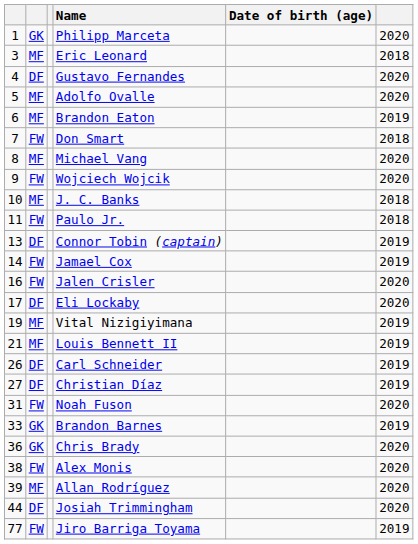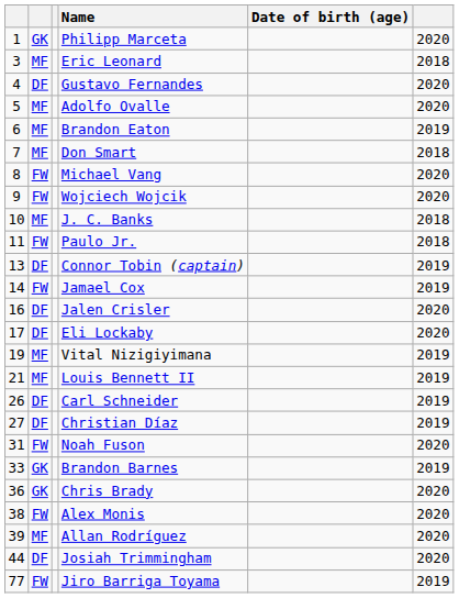 <table class="wikitable sortable" style="text-align:center;">
 <tr>
 <th></th>
 <th></th>
 <th></th>
 <th style="text-align:left;">Name</th>
 <th style="text-align:left;">Date of birth (age)</th>
 <th></th>
 </tr>
 <tr>
 <td>1</td>
 <td><a href='#'>GK</a></td>
 <td></td>
 <td data-sort-value="Marceta, Philipp" style="text-align:left;"><a href='#'>Philipp Marceta</a></td>
 <td style="text-align:left;"></td>
 <td>2020</td>
 </tr>
 <tr>
 <td>3</td>
 <td><a href='#'>MF</a></td>
 <td></td>
 <td data-sort-value="Leonard, Eric" style="text-align:left;"><a href='#'>Eric Leonard</a></td>
 <td style="text-align:left;"></td>
 <td>2018</td>
 </tr>
 <tr>
 <td>4</td>
 <td><a href='#'>DF</a></td>
 <td></td>
 <td data-sort-value="Fernandes, Gustavo" style="text-align:left;"><a href='#'>Gustavo Fernandes</a></td>
 <td style="text-align:left;"></td>
 <td>2020</td>
 </tr>
 <tr>
 <td>5</td>
 <td><a href='#'>MF</a></td>
 <td></td>
 <td data-sort-value="Ovalle, Adolfo" style="text-align:left;"><a href='#'>Adolfo Ovalle</a></td>
 <td style="text-align:left;"></td>
 <td>2020</td>
 </tr>
 <tr>
 <td>6</td>
 <td><a href='#'>MF</a></td>
 <td></td>
 <td data-sort-value="Eaton, Brandon" style="text-align:left;"><a href='#'>Brandon Eaton</a></td>
 <td style="text-align:left;"></td>
 <td>2019</td>
 </tr>
 <tr>
 <td>7</td>
-<td><a href='#'>FW</a></td>
+<td><a href='#'>MF</a></td>
 <td></td>
 <td data-sort-value="Smart, Don" style="text-align:left;"><a href='#'>Don Smart</a></td>
 <td style="text-align:left;"></td>
 <td>2018</td>
 </tr>
 <tr>
 <td>8</td>
-<td><a href='#'>MF</a></td>
+<td><a href='#'>FW</a></td>
 <td></td>
 <td data-sort-value="Vang, Michael" style="text-align:left;"><a href='#'>Michael Vang</a></td>
 <td style="text-align:left;"></td>
 <td>2020</td>
 </tr>
 <tr>
 <td>9</td>
 <td><a href='#'>FW</a></td>
 <td></td>
 <td data-sort-value="Wojcik, Wojciech" style="text-align:left;"><a href='#'>Wojciech Wojcik</a></td>
 <td style="text-align:left;"></td>
 <td>2020</td>
 </tr>
 <tr>
 <td>10</td>
 <td><a href='#'>MF</a></td>
 <td></td>
 <td data-sort-value="Banks, Jc" style="text-align:left;"><a href='#'>J. C. Banks</a></td>
 <td style="text-align:left;"></td>
 <td>2018</td>
 </tr>
 <tr>
 <td>11</td>
 <td><a href='#'>FW</a></td>
 <td></td>
 <td data-sort-value="Paulo Jr" style="text-align:left;"><a href='#'>Paulo Jr.</a></td>
 <td style="text-align:left;"></td>
 <td>2018</td>
 </tr>
 <tr>
 <td>13</td>
 <td><a href='#'>DF</a></td>
 <td></td>
 <td data-sort-value="Tobin, Connor" style="text-align:left;"><a href='#'>Connor Tobin</a> <em>(<a href='#'>captain</a>)</em></td>
 <td style="text-align:left;"></td>
 <td>2019</td>
 </tr>
 <tr>
 <td>14</td>
 <td><a href='#'>FW</a></td>
 <td></td>
 <td data-sort-value="Cox, Jamael" style="text-align:left;"><a href='#'>Jamael Cox</a></td>
 <td style="text-align:left;"></td>
 <td>2019</td>
 </tr>
 <tr>
 <td>16</td>
-<td><a href='#'>FW</a></td>
+<td><a href='#'>DF</a></td>
 <td></td>
 <td data-sort-value="Crisler, Jalen" style="text-align:left;"><a href='#'>Jalen Crisler</a></td>
 <td style="text-align:left;"></td>
 <td>2020</td>
 </tr>
 <tr>
 <td>17</td>
 <td><a href='#'>DF</a></td>
 <td></td>
 <td data-sort-value="Lockaby, Eli" style="text-align:left;"><a href='#'>Eli Lockaby</a></td>
 <td style="text-align:left;"></td>
 <td>2020</td>
 </tr>
 <tr>
 <td>19</td>
 <td><a href='#'>MF</a></td>
 <td></td>
 <td data-sort-value="Nizigiyimana, Vital" style="text-align:left;">Vital Nizigiyimana</td>
 <td style="text-align:left;"></td>
 <td>2019</td>
 </tr>
 <tr>
 <td>21</td>
 <td><a href='#'>MF</a></td>
 <td></td>
 <td data-sort-value="Bennett II, Louis" style="text-align:left;"><a href='#'>Louis Bennett II</a></td>
 <td style="text-align:left;"></td>
 <td>2019</td>
 </tr>
 <tr>
 <td>26</td>
 <td><a href='#'>DF</a></td>
 <td></td>
 <td data-sort-value="Schneider, Carl" style="text-align:left;"><a href='#'>Carl Schneider</a></td>
 <td style="text-align:left;"></td>
 <td>2019</td>
 </tr>
 <tr>
 <td>27</td>
 <td><a href='#'>DF</a></td>
 <td></td>
 <td data-sort-value="Diaz, Christian" style="text-align:left;"><a href='#'>Christian Díaz</a></td>
 <td style="text-align:left;"></td>
 <td>2019</td>
 </tr>
 <tr>
 <td>31</td>
 <td><a href='#'>FW</a></td>
 <td></td>
 <td data-sort-value="Fuson, Noah" style="text-align:left;"><a href='#'>Noah Fuson</a></td>
 <td style="text-align:left;"></td>
 <td>2020</td>
 </tr>
 <tr>
 <td>33</td>
 <td><a href='#'>GK</a></td>
 <td></td>
 <td data-sort-value="Barnes, Brandon" style="text-align:left;"><a href='#'>Brandon Barnes</a></td>
 <td style="text-align:left;"></td>
 <td>2019</td>
 </tr>
 <tr>
 <td>36</td>
 <td><a href='#'>GK</a></td>
 <td></td>
 <td data-sort-value="Brady, Chris" style="text-align:left;"><a href='#'>Chris Brady</a></td>
 <td style="text-align:left;"></td>
 <td>2020</td>
 </tr>
 <tr>
 <td>38</td>
 <td><a href='#'>FW</a></td>
 <td></td>
 <td data-sort-value="Monis, Alex" style="text-align:left;"><a href='#'>Alex Monis</a></td>
 <td style="text-align:left;"></td>
 <td>2020</td>
 </tr>
 <tr>
 <td>39</td>
 <td><a href='#'>MF</a></td>
 <td></td>
 <td data-sort-value="Rodríguez, Allan" style="text-align:left;"><a href='#'>Allan Rodríguez</a></td>
 <td style="text-align:left;"></td>
 <td>2020</td>
 </tr>
 <tr>
 <td>44</td>
 <td><a href='#'>DF</a></td>
 <td></td>
 <td data-sort-value="Trimmingham, Josiah" style="text-align:left;"><a href='#'>Josiah Trimmingham</a></td>
 <td style="text-align:left;"></td>
 <td>2020</td>
 </tr>
 <tr>
 <td>77</td>
 <td><a href='#'>FW</a></td>
 <td></td>
 <td data-sort-value="Barriga Toyama, Jiro" style="text-align:left;"><a href='#'>Jiro Barriga Toyama</a></td>
 <td style="text-align:left;"></td>
 <td>2019</td>
 </tr>
 </table>
